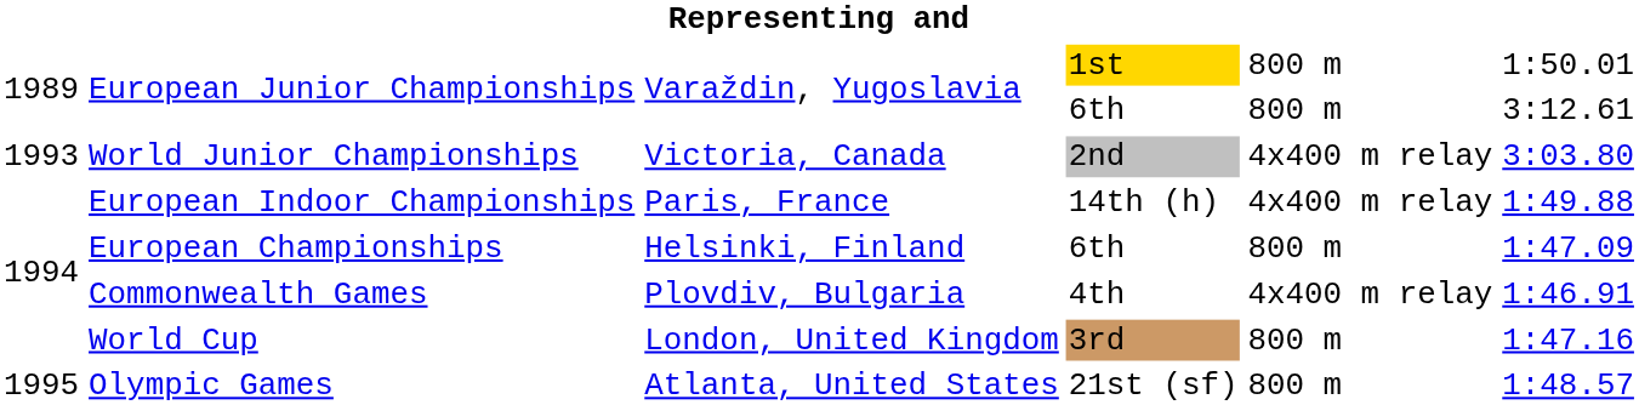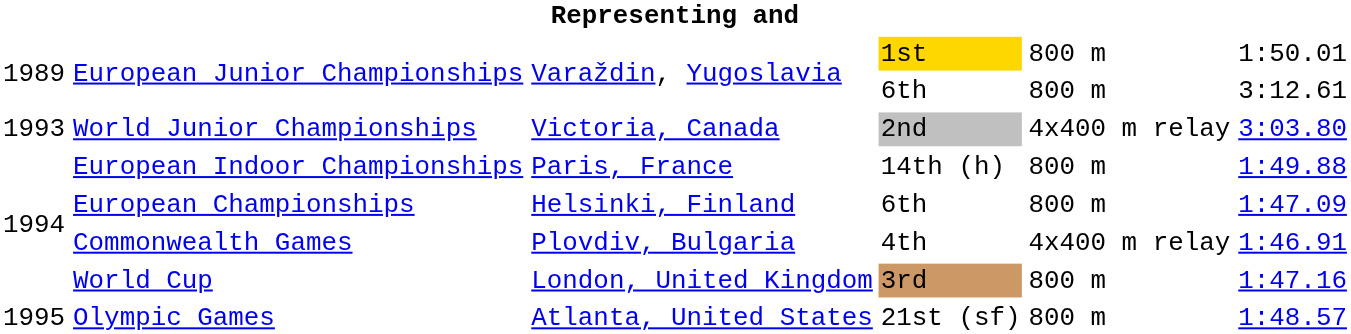 <table>
 <tr>
 <th colspan="6">Representing  and </th>
 </tr>
 <tr>
 <td rowspan=2>1989</td>
 <td rowspan=2><a href='#'>European Junior Championships</a></td>
 <td rowspan=2><a href='#'>Varaždin</a>, <a href='#'>Yugoslavia</a></td>
 <td bgcolor=gold>1st</td>
 <td>800 m</td>
 <td>1:50.01</td>
 </tr>
 <tr>
 <td>6th</td>
 <td>800 m</td>
 <td>3:12.61</td>
 </tr>
 <tr>
 <td>1993</td>
 <td><a href='#'>World Junior Championships</a></td>
 <td><a href='#'>Victoria, Canada</a></td>
 <td bgcolor=silver>2nd</td>
 <td>4x400 m relay</td>
 <td><a href='#'>3:03.80</a></td>
 </tr>
 <tr>
 <td rowspan=4>1994</td>
 <td><a href='#'>European Indoor Championships</a></td>
 <td><a href='#'>Paris, France</a></td>
 <td>14th (h)</td>
-<td>4x400 m relay</td>
+<td>800 m</td>
 <td><a href='#'>1:49.88</a></td>
 </tr>
 <tr>
 <td><a href='#'>European Championships</a></td>
 <td><a href='#'>Helsinki, Finland</a></td>
 <td>6th</td>
 <td>800 m</td>
 <td><a href='#'>1:47.09</a></td>
 </tr>
 <tr>
 <td><a href='#'>Commonwealth Games</a></td>
 <td><a href='#'>Plovdiv, Bulgaria</a></td>
 <td>4th</td>
 <td>4x400 m relay</td>
 <td><a href='#'>1:46.91</a></td>
 </tr>
 <tr>
 <td><a href='#'>World Cup</a></td>
 <td><a href='#'>London, United Kingdom</a></td>
 <td bgcolor=cc9966>3rd</td>
 <td>800 m</td>
 <td><a href='#'>1:47.16</a></td>
 </tr>
 <tr>
 <td>1995</td>
 <td><a href='#'>Olympic Games</a></td>
 <td><a href='#'>Atlanta, United States</a></td>
 <td>21st (sf)</td>
 <td>800 m</td>
 <td><a href='#'>1:48.57</a></td>
 </tr>
 </table>
